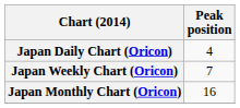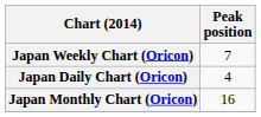 <table class="wikitable plainrowheaders">
 <tr>
 <th>Chart (2014)</th>
 <th>Peak<br>position</th>
 </tr>
 <tr>
+<th scope="row">Japan Weekly Chart (<a href='#'>Oricon</a>)</th>
+<td style="text-align:center;">7</td>
+</tr>
+<tr>
 <th scope="row">Japan Daily Chart (<a href='#'>Oricon</a>)</th>
 <td style="text-align:center;">4</td>
-</tr>
-<tr>
-<th scope="row">Japan Weekly Chart (<a href='#'>Oricon</a>)</th>
-<td style="text-align:center;">7</td>
 </tr>
 <tr>
 <th scope="row">Japan Monthly Chart (<a href='#'>Oricon</a>)</th>
 <td style="text-align:center;">16</td>
 </tr>
 <tr>
 </tr>
 </table>
